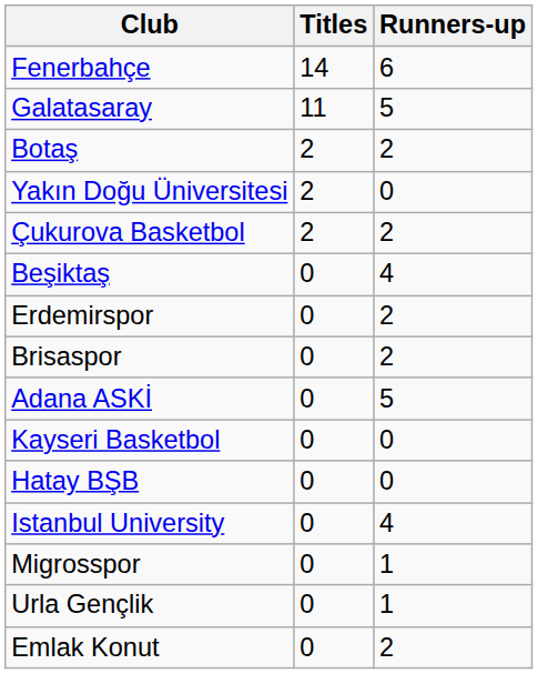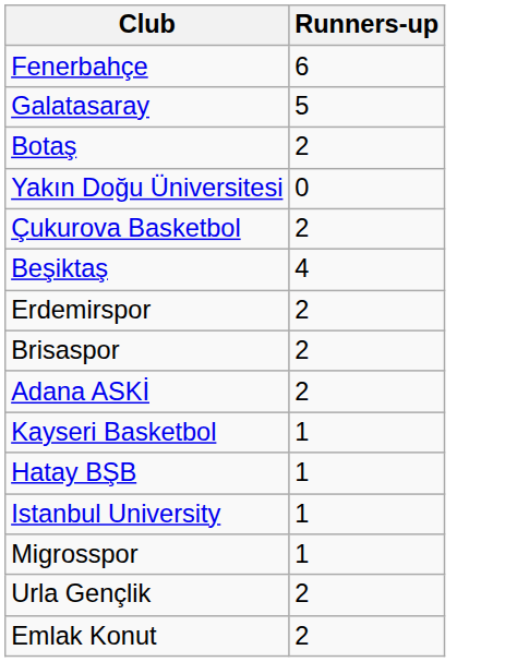 <table class="wikitable">
 <tr>
 <th>Club</th>
-<th>Titles</th>
 <th>Runners-up</th>
 </tr>
 <tr>
 <td><a href='#'>Fenerbahçe</a></td>
-<td>14</td>
 <td>6</td>
 </tr>
 <tr>
 <td><a href='#'>Galatasaray</a></td>
-<td>11</td>
 <td>5</td>
 </tr>
 <tr>
 <td><a href='#'>Botaş</a></td>
 <td>2</td>
-<td>2</td>
 </tr>
 <tr>
 <td><a href='#'>Yakın Doğu Üniversitesi</a></td>
-<td>2</td>
 <td>0</td>
 </tr>
 <tr>
 <td><a href='#'>Çukurova Basketbol</a></td>
 <td>2</td>
-<td>2</td>
 </tr>
 <tr>
 <td><a href='#'>Beşiktaş</a></td>
-<td>0</td>
 <td>4</td>
 </tr>
 <tr>
 <td>Erdemirspor</td>
-<td>0</td>
 <td>2</td>
 </tr>
 <tr>
 <td>Brisaspor</td>
-<td>0</td>
 <td>2</td>
 </tr>
 <tr>
 <td><a href='#'>Adana ASKİ</a></td>
-<td>0</td>
-<td>5</td>
+<td>2</td>
 </tr>
 <tr>
 <td><a href='#'>Kayseri Basketbol</a></td>
-<td>0</td>
-<td>0</td>
+<td>1</td>
 </tr>
 <tr>
 <td><a href='#'>Hatay BŞB</a></td>
-<td>0</td>
-<td>0</td>
+<td>1</td>
 </tr>
 <tr>
 <td><a href='#'>Istanbul University</a></td>
-<td>0</td>
-<td>4</td>
+<td>1</td>
 </tr>
 <tr>
 <td>Migrosspor</td>
-<td>0</td>
 <td>1</td>
 </tr>
 <tr>
 <td>Urla Gençlik</td>
-<td>0</td>
-<td>1</td>
+<td>2</td>
 </tr>
 <tr>
 <td>Emlak Konut</td>
-<td>0</td>
 <td>2</td>
 </tr>
 </table>
